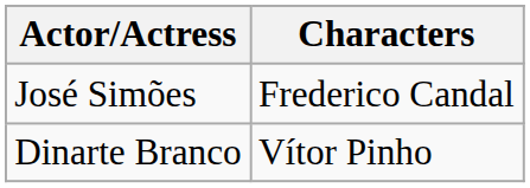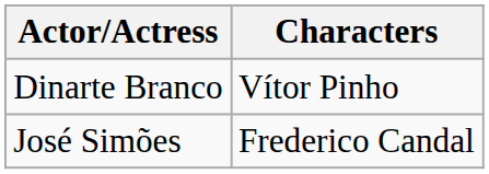 <table class="wikitable sortable">
 <tr>
 <th>Actor/Actress</th>
 <th>Characters</th>
 </tr>
 <tr>
+<td>Dinarte Branco</td>
+<td>Vítor Pinho</td>
+</tr>
+<tr>
 <td>José Simões</td>
 <td>Frederico Candal</td>
 </tr>
-<tr>
-<td>Dinarte Branco</td>
-<td>Vítor Pinho</td>
-</tr>
 </table>
